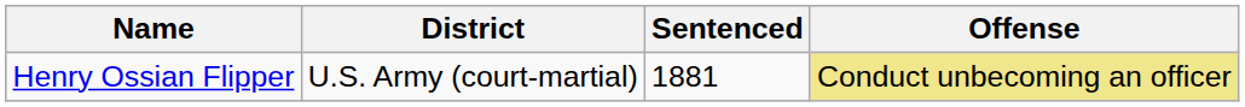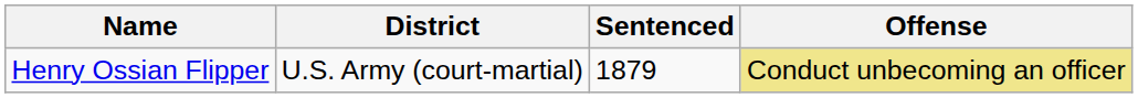 <table class="wikitable">
 <tr>
 <th>Name</th>
 <th>District</th>
 <th>Sentenced</th>
 <th>Offense</th>
 </tr>
 <tr>
 <td><a href='#'>Henry Ossian Flipper</a></td>
 <td>U.S. Army (court-martial)</td>
-<td>1881</td>
+<td>1879</td>
 <td style="background: khaki;">Conduct unbecoming an officer</td>
 </tr>
 </table>
